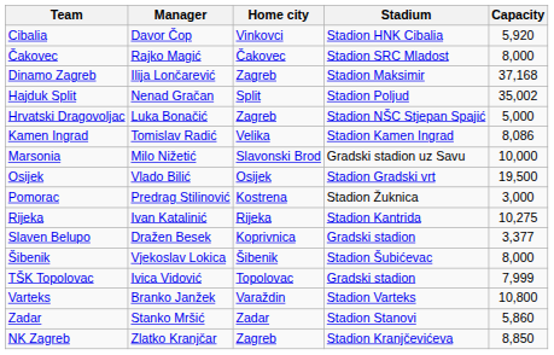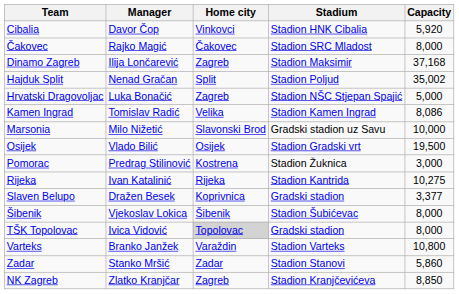 <table class="wikitable sortable" style="text-align: left;">
 <tr>
 <th>Team</th>
 <th>Manager</th>
 <th>Home city</th>
 <th>Stadium</th>
 <th>Capacity</th>
 </tr>
 <tr>
 <td><a href='#'>Cibalia</a></td>
 <td> <a href='#'>Davor Čop</a></td>
 <td><a href='#'>Vinkovci</a></td>
 <td><a href='#'>Stadion HNK Cibalia</a></td>
 <td style="text-align:center;">5,920</td>
 </tr>
 <tr>
 <td><a href='#'>Čakovec</a></td>
 <td> <a href='#'>Rajko Magić</a></td>
 <td><a href='#'>Čakovec</a></td>
 <td><a href='#'>Stadion SRC Mladost</a></td>
 <td style="text-align:center;">8,000</td>
 </tr>
 <tr>
 <td><a href='#'>Dinamo Zagreb</a></td>
 <td> <a href='#'>Ilija Lončarević</a></td>
 <td><a href='#'>Zagreb</a></td>
 <td><a href='#'>Stadion Maksimir</a></td>
 <td style="text-align:center;">37,168</td>
 </tr>
 <tr>
 <td><a href='#'>Hajduk Split</a></td>
 <td> <a href='#'>Nenad Gračan</a></td>
 <td><a href='#'>Split</a></td>
 <td><a href='#'>Stadion Poljud</a></td>
 <td style="text-align:center;">35,002</td>
 </tr>
 <tr>
 <td><a href='#'>Hrvatski Dragovoljac</a></td>
 <td> <a href='#'>Luka Bonačić</a></td>
 <td><a href='#'>Zagreb</a></td>
 <td><a href='#'>Stadion NŠC Stjepan Spajić</a></td>
 <td style="text-align:center;">5,000</td>
 </tr>
 <tr>
 <td><a href='#'>Kamen Ingrad</a></td>
 <td> <a href='#'>Tomislav Radić</a></td>
 <td><a href='#'>Velika</a></td>
 <td><a href='#'>Stadion Kamen Ingrad</a></td>
 <td style="text-align:center;">8,086</td>
 </tr>
 <tr>
 <td><a href='#'>Marsonia</a></td>
 <td> <a href='#'>Milo Nižetić</a></td>
 <td><a href='#'>Slavonski Brod</a></td>
 <td>Gradski stadion uz Savu</td>
 <td style="text-align:center;">10,000</td>
 </tr>
 <tr>
 <td><a href='#'>Osijek</a></td>
 <td> <a href='#'>Vlado Bilić</a></td>
 <td><a href='#'>Osijek</a></td>
 <td><a href='#'>Stadion Gradski vrt</a></td>
 <td style="text-align:center;">19,500</td>
 </tr>
 <tr>
 <td><a href='#'>Pomorac</a></td>
 <td> <a href='#'>Predrag Stilinović</a></td>
 <td><a href='#'>Kostrena</a></td>
 <td>Stadion Žuknica</td>
 <td style="text-align:center;">3,000</td>
 </tr>
 <tr>
 <td><a href='#'>Rijeka</a></td>
 <td> <a href='#'>Ivan Katalinić</a></td>
 <td><a href='#'>Rijeka</a></td>
 <td><a href='#'>Stadion Kantrida</a></td>
 <td style="text-align:center;">10,275</td>
 </tr>
 <tr>
 <td><a href='#'>Slaven Belupo</a></td>
 <td> <a href='#'>Dražen Besek</a></td>
 <td><a href='#'>Koprivnica</a></td>
 <td><a href='#'>Gradski stadion</a></td>
 <td style="text-align:center;">3,377</td>
 </tr>
 <tr>
 <td><a href='#'>Šibenik</a></td>
 <td> <a href='#'>Vjekoslav Lokica</a></td>
 <td><a href='#'>Šibenik</a></td>
 <td><a href='#'>Stadion Šubićevac</a></td>
 <td style="text-align:center;">8,000</td>
 </tr>
 <tr>
 <td><a href='#'>TŠK Topolovac</a></td>
 <td> <a href='#'>Ivica Vidović</a></td>
-<td><a href='#'>Topolovac</a></td>
+<td style="background: lightgrey;"><a href='#'>Topolovac</a></td>
 <td><a href='#'>Gradski stadion</a></td>
-<td style="text-align:center;">7,999</td>
+<td style="text-align:center;">8,000</td>
 </tr>
 <tr>
 <td><a href='#'>Varteks</a></td>
 <td> <a href='#'>Branko Janžek</a></td>
 <td><a href='#'>Varaždin</a></td>
 <td><a href='#'>Stadion Varteks</a></td>
 <td style="text-align:center;">10,800</td>
 </tr>
 <tr>
 <td><a href='#'>Zadar</a></td>
 <td> <a href='#'>Stanko Mršić</a></td>
 <td><a href='#'>Zadar</a></td>
 <td><a href='#'>Stadion Stanovi</a></td>
 <td style="text-align:center;">5,860</td>
 </tr>
 <tr>
 <td><a href='#'>NK Zagreb</a></td>
 <td> <a href='#'>Zlatko Kranjčar</a></td>
 <td><a href='#'>Zagreb</a></td>
 <td><a href='#'>Stadion Kranjčevićeva</a></td>
 <td style="text-align:center;">8,850</td>
 </tr>
 </table>
